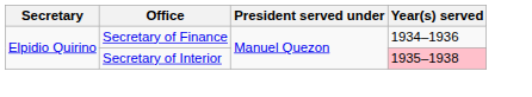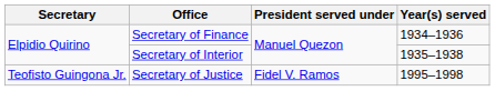 <table class="wikitable sortable">
 <tr>
 <th>Secretary</th>
 <th>Office</th>
 <th>President served under</th>
 <th>Year(s) served</th>
 </tr>
 <tr>
 <td rowspan="2"><a href='#'>Elpidio Quirino</a></td>
 <td><a href='#'>Secretary of Finance</a></td>
 <td rowspan="2"><a href='#'>Manuel Quezon</a></td>
 <td>1934–1936</td>
 </tr>
 <tr>
 <td><a href='#'>Secretary of Interior</a></td>
-<td style="background: pink;">1935–1938</td>
+<td>1935–1938</td>
+</tr>
+<tr>
+<td><a href='#'>Teofisto Guingona Jr.</a></td>
+<td><a href='#'>Secretary of Justice</a></td>
+<td><a href='#'>Fidel V. Ramos</a></td>
+<td>1995–1998</td>
 </tr>
 </table>
